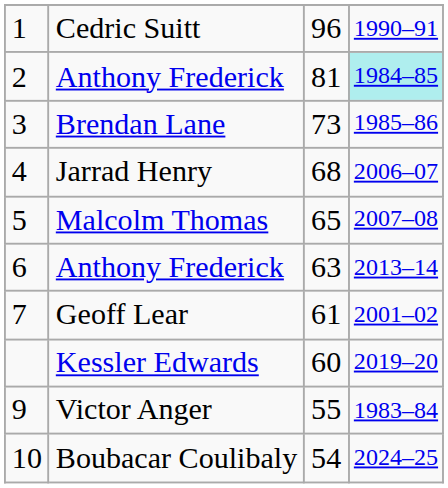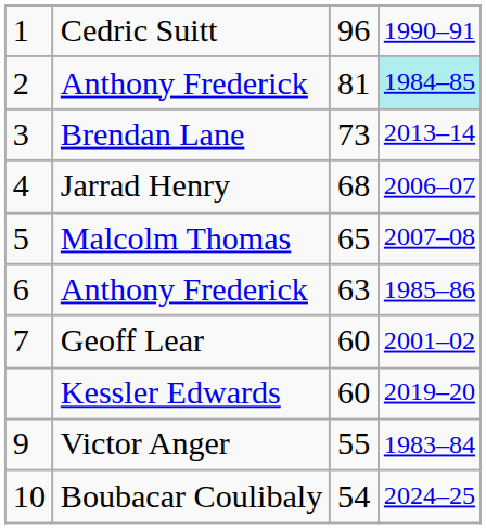 <table class="wikitable">
 <tr>
 </tr>
 <tr>
 <td>1</td>
 <td>Cedric Suitt</td>
 <td>96</td>
 <td style="font-size:80%;"><a href='#'>1990–91</a></td>
 </tr>
 <tr>
 <td>2</td>
 <td><a href='#'>Anthony Frederick</a></td>
 <td>81</td>
 <td style="background: paleturquoise; font-size:80%;"><a href='#'>1984–85</a></td>
 </tr>
 <tr>
 <td>3</td>
 <td><a href='#'>Brendan Lane</a></td>
 <td>73</td>
-<td style="font-size:80%;"><a href='#'>1985–86</a></td>
+<td style="font-size:80%;"><a href='#'>2013–14</a></td>
 </tr>
 <tr>
 <td>4</td>
 <td>Jarrad Henry</td>
 <td>68</td>
 <td style="font-size:80%;"><a href='#'>2006–07</a></td>
 </tr>
 <tr>
 <td>5</td>
 <td><a href='#'>Malcolm Thomas</a></td>
 <td>65</td>
 <td style="font-size:80%;"><a href='#'>2007–08</a></td>
 </tr>
 <tr>
 <td>6</td>
 <td><a href='#'>Anthony Frederick</a></td>
 <td>63</td>
-<td style="font-size:80%;"><a href='#'>2013–14</a></td>
+<td style="font-size:80%;"><a href='#'>1985–86</a></td>
 </tr>
 <tr>
 <td>7</td>
 <td>Geoff Lear</td>
-<td>61</td>
+<td>60</td>
 <td style="font-size:80%;"><a href='#'>2001–02</a></td>
 </tr>
 <tr>
 <td></td>
 <td><a href='#'>Kessler Edwards</a></td>
 <td>60</td>
 <td style="font-size:80%;"><a href='#'>2019–20</a></td>
 </tr>
 <tr>
 <td>9</td>
 <td>Victor Anger</td>
 <td>55</td>
 <td style="font-size:80%;"><a href='#'>1983–84</a></td>
 </tr>
 <tr>
 <td>10</td>
 <td>Boubacar Coulibaly</td>
 <td>54</td>
 <td style="font-size:80%;"><a href='#'>2024–25</a></td>
 </tr>
 </table>
